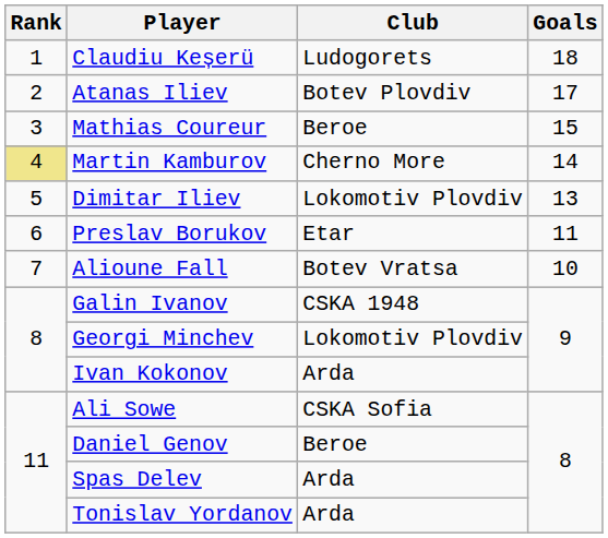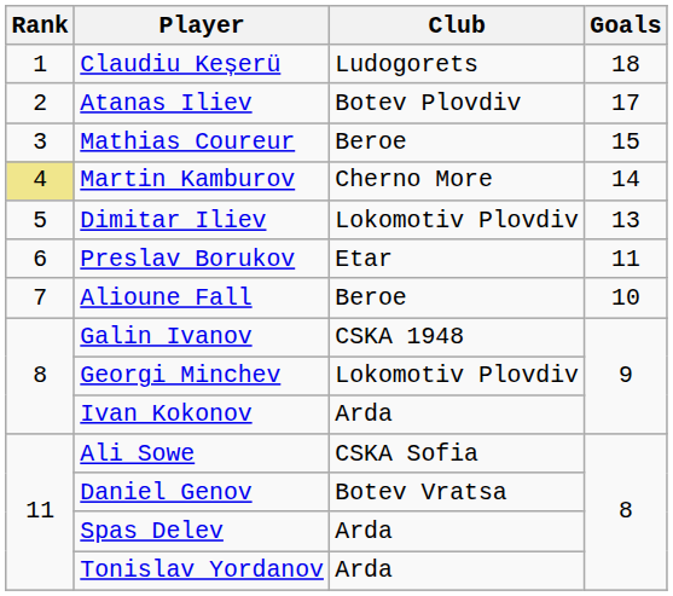 <table class="wikitable" style="text-align:center">
 <tr>
 <th>Rank</th>
 <th>Player</th>
 <th>Club</th>
 <th>Goals</th>
 </tr>
 <tr>
 <td rowspan=1>1</td>
 <td align="left"> <a href='#'>Claudiu Keșerü</a></td>
 <td align="left">Ludogorets</td>
 <td rowspan=1>18</td>
 </tr>
 <tr>
 <td rowspan=1>2</td>
 <td align="left"> <a href='#'>Atanas Iliev</a></td>
 <td align="left">Botev Plovdiv</td>
 <td rowspan=1>17</td>
 </tr>
 <tr>
 <td rowspan=1>3</td>
 <td align="left"> <a href='#'>Mathias Coureur</a></td>
 <td align="left">Beroe</td>
 <td rowspan=1>15</td>
 </tr>
 <tr>
 <td rowspan=1 style="background: khaki;">4</td>
 <td align="left"> <a href='#'>Martin Kamburov</a></td>
 <td align="left">Cherno More</td>
 <td rowspan=1>14</td>
 </tr>
 <tr>
 <td rowspan=1>5</td>
 <td align="left"> <a href='#'>Dimitar Iliev</a></td>
 <td align="left">Lokomotiv Plovdiv</td>
 <td rowspan=1>13</td>
 </tr>
 <tr>
 <td rowspan=1>6</td>
 <td align="left"> <a href='#'>Preslav Borukov</a></td>
 <td align="left">Etar</td>
 <td rowspan=1>11</td>
 </tr>
 <tr>
 <td rowspan=1>7</td>
 <td align="left"> <a href='#'>Alioune Fall</a></td>
-<td align="left">Botev Vratsa</td>
+<td align="left">Beroe</td>
 <td rowspan=1>10</td>
 </tr>
 <tr>
 <td rowspan=3>8</td>
 <td align="left"> <a href='#'>Galin Ivanov</a></td>
 <td align="left">CSKA 1948</td>
 <td rowspan=3>9</td>
 </tr>
 <tr>
 <td align="left"> <a href='#'>Georgi Minchev</a></td>
 <td align="left">Lokomotiv Plovdiv</td>
 </tr>
 <tr>
 <td align="left"> <a href='#'>Ivan Kokonov</a></td>
 <td align="left">Arda</td>
 </tr>
 <tr>
 <td rowspan=4>11</td>
 <td align="left"> <a href='#'>Ali Sowe</a></td>
 <td align="left">CSKA Sofia</td>
 <td rowspan=4>8</td>
 </tr>
 <tr>
 <td align="left"> <a href='#'>Daniel Genov</a></td>
-<td align="left">Beroe</td>
+<td align="left">Botev Vratsa</td>
 </tr>
 <tr>
 <td align="left"> <a href='#'>Spas Delev</a></td>
 <td align="left">Arda</td>
 </tr>
 <tr>
 <td align="left"> <a href='#'>Tonislav Yordanov</a></td>
 <td align="left">Arda</td>
 </tr>
 </table>
